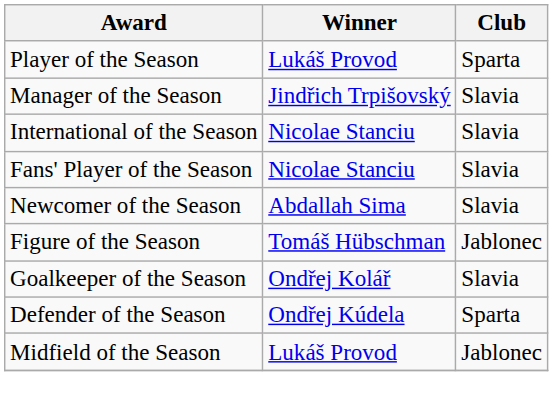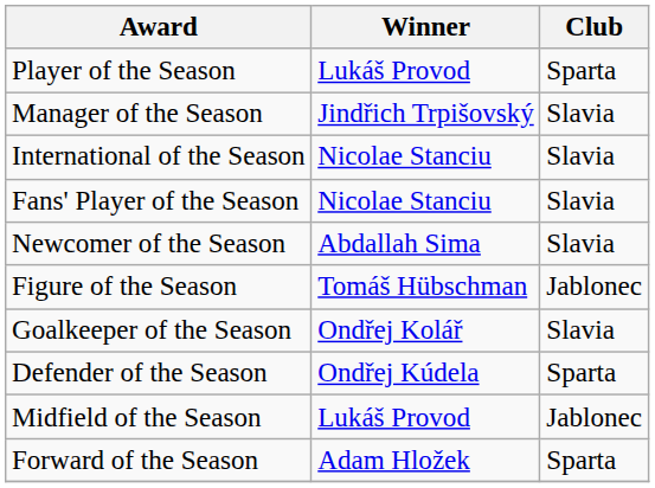 <table class="wikitable">
 <tr>
 <th>Award</th>
 <th>Winner</th>
 <th>Club</th>
 </tr>
 <tr>
 <td>Player of the Season</td>
 <td> <a href='#'>Lukáš Provod</a></td>
 <td>Sparta</td>
 </tr>
 <tr>
 <td>Manager of the Season</td>
 <td> <a href='#'>Jindřich Trpišovský</a></td>
 <td>Slavia</td>
 </tr>
 <tr>
 <td>International of the Season</td>
 <td> <a href='#'>Nicolae Stanciu</a></td>
 <td>Slavia</td>
 </tr>
 <tr>
 <td>Fans' Player of the Season</td>
 <td> <a href='#'>Nicolae Stanciu</a></td>
 <td>Slavia</td>
 </tr>
 <tr>
 <td>Newcomer of the Season</td>
 <td> <a href='#'>Abdallah Sima</a></td>
 <td>Slavia</td>
 </tr>
 <tr>
 <td>Figure of the Season</td>
 <td> <a href='#'>Tomáš Hübschman</a></td>
 <td>Jablonec</td>
 </tr>
 <tr>
 <td>Goalkeeper of the Season</td>
 <td> <a href='#'>Ondřej Kolář</a></td>
 <td>Slavia</td>
 </tr>
 <tr>
 <td>Defender of the Season</td>
 <td> <a href='#'>Ondřej Kúdela</a></td>
 <td>Sparta</td>
 </tr>
 <tr>
 <td>Midfield of the Season</td>
 <td> <a href='#'>Lukáš Provod</a></td>
 <td>Jablonec</td>
 </tr>
 <tr>
+<td>Forward of the Season</td>
+<td> <a href='#'>Adam Hložek</a></td>
+<td>Sparta</td>
+</tr>
+<tr>
 </tr>
 </table>
